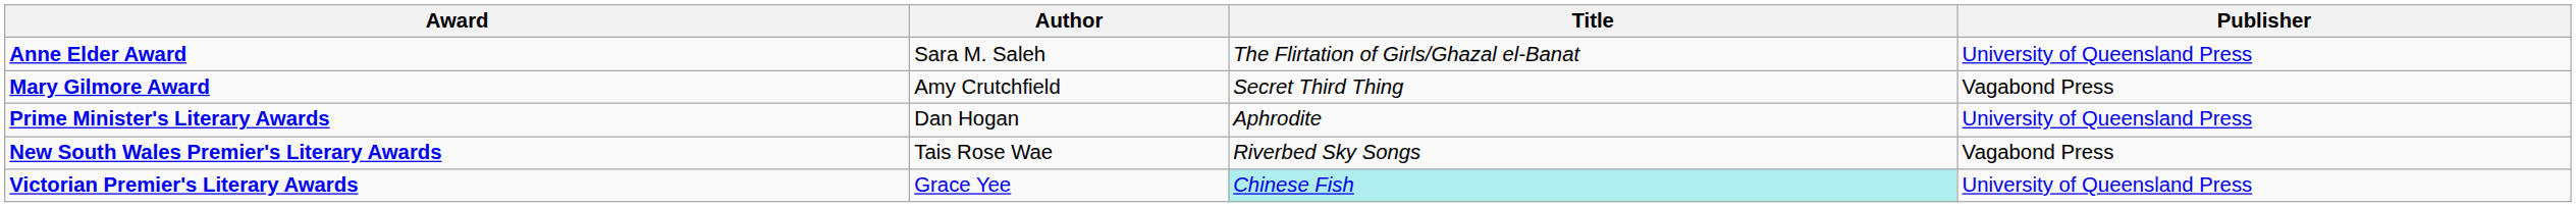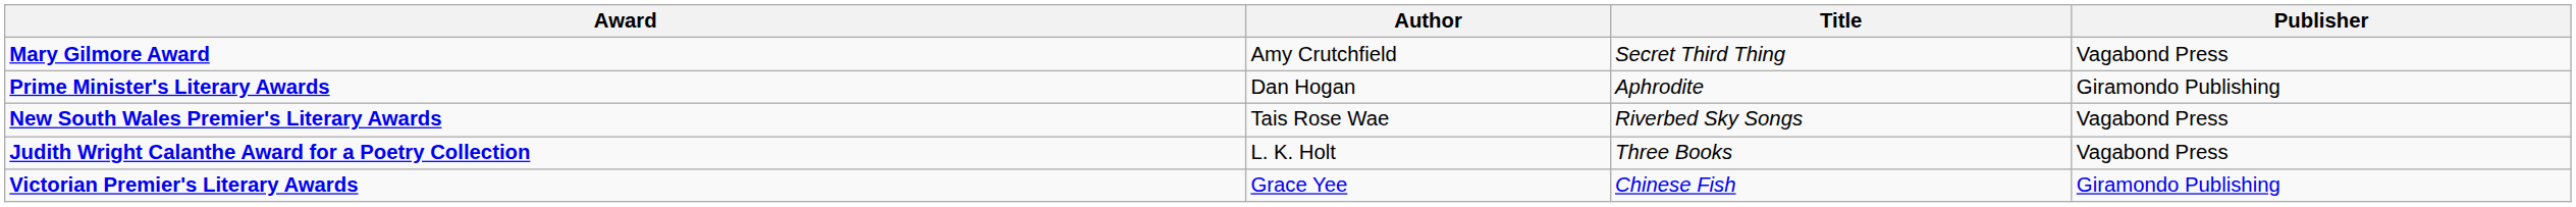 <table class="wikitable" width="100%">
 <tr>
 <th>Award</th>
 <th>Author</th>
 <th>Title</th>
 <th>Publisher</th>
-</tr>
-<tr>
-<td><strong><a href='#'>Anne Elder Award</a></strong></td>
-<td>Sara M. Saleh</td>
-<td><em>The Flirtation of Girls/Ghazal el-Banat</em></td>
-<td><a href='#'>University of Queensland Press</a></td>
 </tr>
 <tr>
 <td><strong><a href='#'>Mary Gilmore Award</a></strong></td>
 <td>Amy Crutchfield</td>
 <td><em>Secret Third Thing</em></td>
 <td>Vagabond Press</td>
 </tr>
 <tr>
 <td><strong><a href='#'>Prime Minister's Literary Awards</a></strong></td>
 <td>Dan Hogan</td>
 <td><em>Aphrodite</em></td>
-<td><a href='#'>University of Queensland Press</a></td>
+<td>Giramondo Publishing</td>
 </tr>
 <tr>
 <td><strong><a href='#'>New South Wales Premier's Literary Awards</a></strong></td>
 <td>Tais Rose Wae</td>
 <td><em>Riverbed Sky Songs</em></td>
 <td>Vagabond Press</td>
 </tr>
 <tr>
+<td><strong><a href='#'>Judith Wright Calanthe Award for a Poetry Collection</a></strong></td>
+<td>L. K. Holt</td>
+<td><em>Three Books</em></td>
+<td>Vagabond Press</td>
+</tr>
+<tr>
 <td><strong><a href='#'>Victorian Premier's Literary Awards</a></strong></td>
 <td><a href='#'>Grace Yee</a></td>
-<td style="background: paleturquoise;"><em><a href='#'>Chinese Fish</a></em></td>
-<td><a href='#'>University of Queensland Press</a></td>
+<td><em><a href='#'>Chinese Fish</a></em></td>
+<td><a href='#'>Giramondo Publishing</a></td>
 </tr>
 </table>
